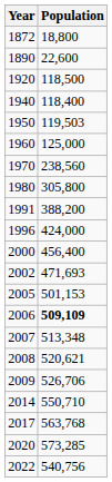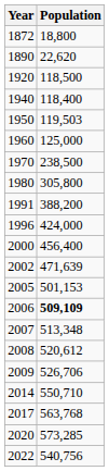 <table class="wikitable">
 <tr>
 <th>Year</th>
 <th>Population</th>
 </tr>
 <tr>
 <td>1872</td>
 <td>18,800</td>
 </tr>
 <tr>
 <td>1890</td>
-<td>22,600</td>
+<td>22,620</td>
 </tr>
 <tr>
 <td>1920</td>
 <td>118,500</td>
 </tr>
 <tr>
 <td>1940</td>
 <td>118,400</td>
 </tr>
 <tr>
 <td>1950</td>
 <td>119,503</td>
 </tr>
 <tr>
 <td>1960</td>
 <td>125,000</td>
 </tr>
 <tr>
 <td>1970</td>
-<td>238,560</td>
+<td>238,500</td>
 </tr>
 <tr>
 <td>1980</td>
 <td>305,800</td>
 </tr>
 <tr>
 <td>1991</td>
 <td>388,200</td>
 </tr>
 <tr>
 <td>1996</td>
 <td>424,000</td>
 </tr>
 <tr>
 <td>2000</td>
 <td>456,400</td>
 </tr>
 <tr>
 <td>2002</td>
-<td>471,693</td>
+<td>471,639</td>
 </tr>
 <tr>
 <td>2005</td>
 <td>501,153</td>
 </tr>
 <tr>
 <td>2006</td>
 <td><strong>509,109</strong></td>
 </tr>
 <tr>
 <td>2007</td>
 <td>513,348</td>
 </tr>
 <tr>
 <td>2008</td>
-<td>520,621</td>
+<td>520,612</td>
 </tr>
 <tr>
 <td>2009</td>
 <td>526,706</td>
 </tr>
 <tr>
 <td>2014</td>
 <td>550,710</td>
 </tr>
 <tr>
 <td>2017</td>
 <td>563,768</td>
 </tr>
 <tr>
 <td>2020</td>
 <td>573,285</td>
 </tr>
 <tr>
 <td>2022</td>
 <td>540,756</td>
 </tr>
 </table>
